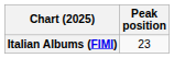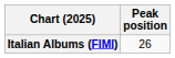 <table class="wikitable plainrowheaders" style="text-align:center">
 <tr>
 <th scope="col">Chart (2025)</th>
 <th scope="col">Peak<br>position</th>
 </tr>
 <tr>
 <th scope="row">Italian Albums (<a href='#'>FIMI</a>)</th>
-<td>23</td>
+<td>26</td>
 </tr>
 </table>
